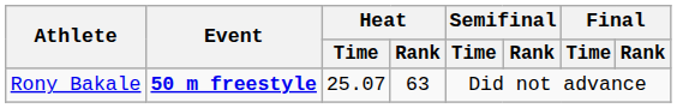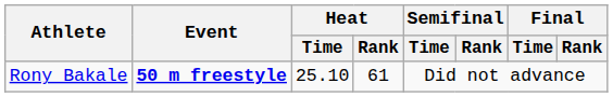 <table class=wikitable style="font-size:90%">
 <tr>
 <th rowspan="2">Athlete</th>
 <th rowspan="2">Event</th>
 <th colspan="2">Heat</th>
 <th colspan="2">Semifinal</th>
 <th colspan="2">Final</th>
 </tr>
 <tr style="font-size:95%">
 <th>Time</th>
 <th>Rank</th>
 <th>Time</th>
 <th>Rank</th>
 <th>Time</th>
 <th>Rank</th>
 </tr>
 <tr align=center>
 <td align=left><a href='#'>Rony Bakale</a></td>
 <td align=left><strong><a href='#'>50 m freestyle</a></strong></td>
-<td>25.07</td>
-<td>63</td>
+<td>25.10</td>
+<td>61</td>
 <td colspan=4>Did not advance</td>
 </tr>
 </table>
